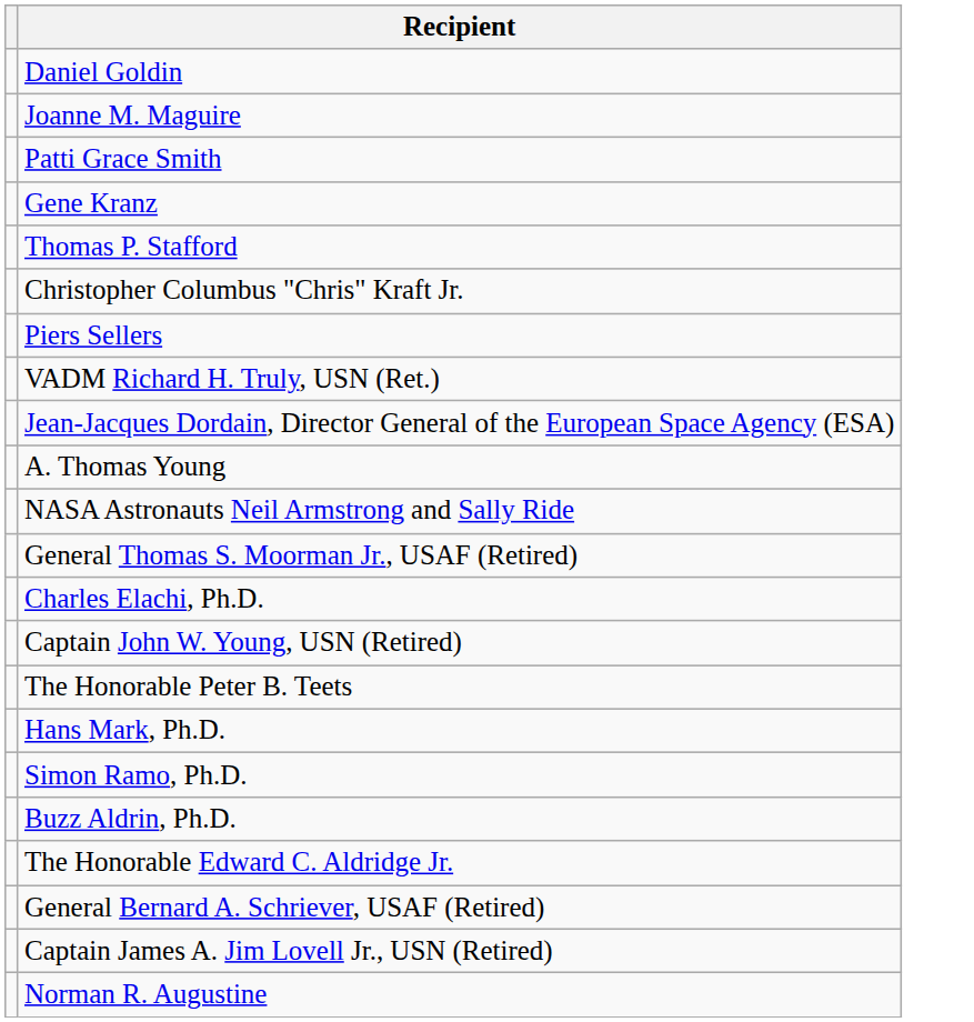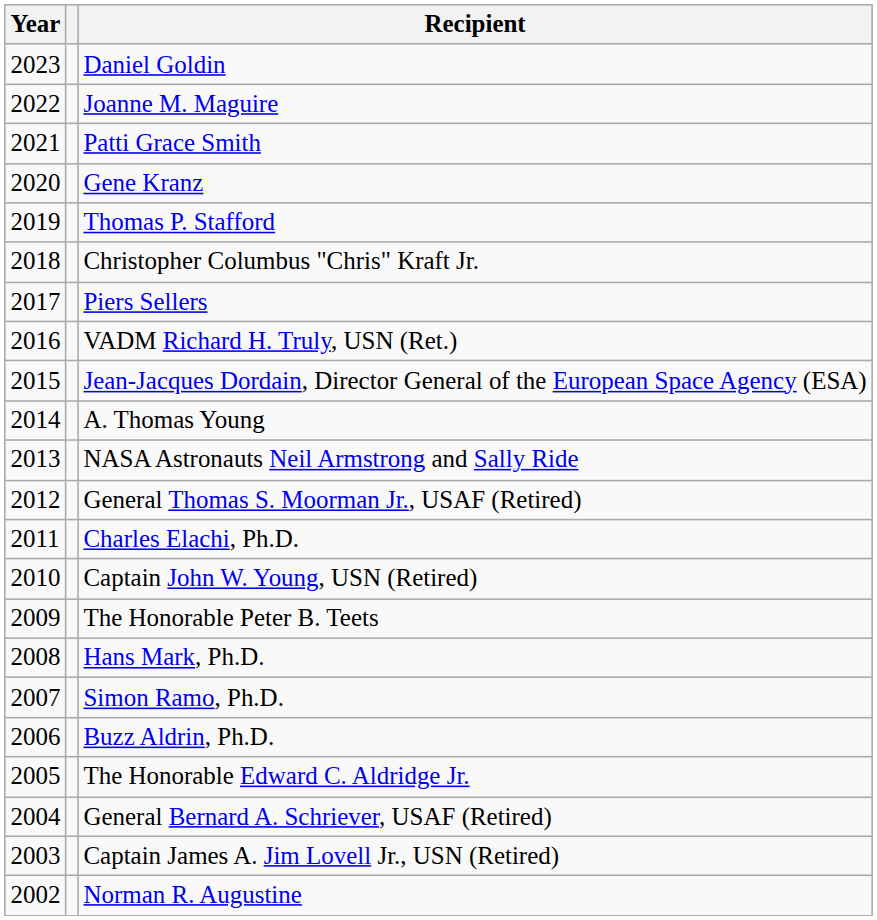 <table class="wikitable">
 <tr>
+<th>Year</th>
 <th></th>
 <th>Recipient</th>
 </tr>
 <tr>
+<td>2023</td>
 <td></td>
 <td><a href='#'>Daniel Goldin</a></td>
 </tr>
 <tr>
+<td>2022</td>
 <td></td>
 <td><a href='#'>Joanne M. Maguire</a></td>
 </tr>
 <tr>
+<td>2021</td>
 <td></td>
 <td><a href='#'>Patti Grace Smith</a></td>
 </tr>
 <tr>
+<td>2020</td>
 <td></td>
 <td><a href='#'>Gene Kranz</a></td>
 </tr>
 <tr>
+<td>2019</td>
 <td></td>
 <td><a href='#'>Thomas P. Stafford</a></td>
 </tr>
 <tr>
+<td>2018</td>
 <td></td>
 <td>Christopher Columbus "Chris" Kraft Jr.</td>
 </tr>
 <tr>
+<td>2017</td>
 <td></td>
 <td><a href='#'>Piers Sellers</a></td>
 </tr>
 <tr |->
+<td>2016</td>
 <td></td>
 <td>VADM <a href='#'>Richard H. Truly</a>, USN (Ret.)</td>
 </tr>
 <tr |->
+<td>2015</td>
 <td></td>
 <td><a href='#'>Jean-Jacques Dordain</a>, Director General of the <a href='#'>European Space Agency</a> (ESA)</td>
 </tr>
 <tr |->
+<td>2014</td>
 <td></td>
 <td>A. Thomas Young</td>
 </tr>
 <tr |->
+<td>2013</td>
 <td></td>
 <td>NASA Astronauts <a href='#'>Neil Armstrong</a> and <a href='#'>Sally Ride</a></td>
 </tr>
 <tr |->
+<td>2012</td>
 <td></td>
 <td>General <a href='#'>Thomas S. Moorman Jr.</a>, USAF (Retired)</td>
 </tr>
 <tr |->
+<td>2011</td>
 <td></td>
 <td><a href='#'>Charles Elachi</a>, Ph.D.</td>
 </tr>
 <tr>
+<td>2010</td>
 <td></td>
 <td>Captain <a href='#'>John W. Young</a>, USN (Retired)</td>
 </tr>
 <tr>
+<td>2009</td>
 <td></td>
 <td>The Honorable Peter B. Teets</td>
 </tr>
 <tr>
+<td>2008</td>
 <td></td>
 <td><a href='#'>Hans Mark</a>, Ph.D.</td>
 </tr>
 <tr>
+<td>2007</td>
 <td></td>
 <td><a href='#'>Simon Ramo</a>, Ph.D.</td>
 </tr>
 <tr>
+<td>2006</td>
 <td></td>
 <td><a href='#'>Buzz Aldrin</a>, Ph.D.</td>
 </tr>
 <tr>
+<td>2005</td>
 <td></td>
 <td>The Honorable <a href='#'>Edward C. Aldridge Jr.</a></td>
 </tr>
 <tr>
+<td>2004</td>
 <td></td>
 <td>General <a href='#'>Bernard A. Schriever</a>, USAF (Retired)</td>
 </tr>
 <tr>
+<td>2003</td>
 <td></td>
 <td>Captain James A. <a href='#'>Jim Lovell</a> Jr., USN (Retired)</td>
 </tr>
 <tr>
+<td>2002</td>
 <td></td>
 <td><a href='#'>Norman R. Augustine</a></td>
 </tr>
 </table>
